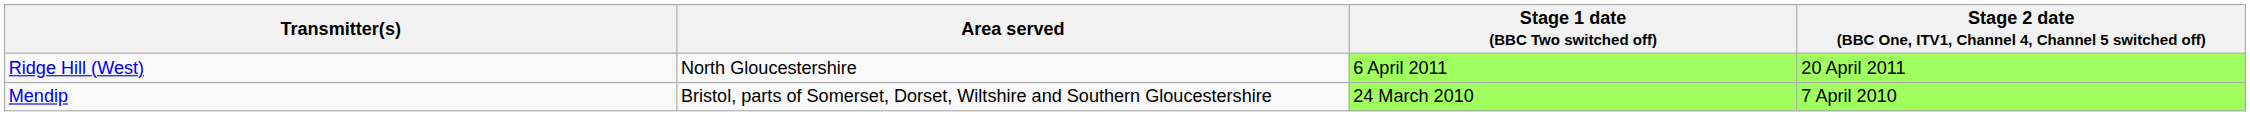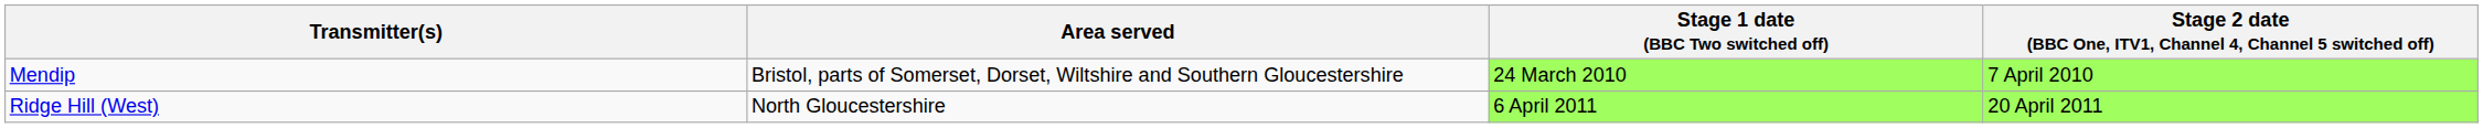 <table class="wikitable" width=100%>
 <tr>
 <th width="30%">Transmitter(s)</th>
 <th width="30%">Area served</th>
 <th width="20%">Stage 1 date<br> <small>(BBC Two switched off)</small></th>
 <th width="20%">Stage 2 date<br> <small>(BBC One, ITV1, Channel 4, Channel 5 switched off)</small></th>
 </tr>
 <tr>
+<td><a href='#'>Mendip</a></td>
+<td>Bristol, parts of Somerset, Dorset, Wiltshire and Southern Gloucestershire</td>
+<td rowspan=1 bgcolor=#A0FF5F>24 March 2010</td>
+<td rowspan=1 bgcolor=#A0FF5F>7 April 2010</td>
+</tr>
+<tr>
 <td><a href='#'>Ridge Hill (West)</a></td>
 <td>North Gloucestershire</td>
 <td rowspan=1 bgcolor=#A0FF5F>6 April 2011</td>
 <td rowspan=1 bgcolor=#A0FF5F>20 April 2011</td>
 </tr>
-<tr>
-<td><a href='#'>Mendip</a></td>
-<td>Bristol, parts of Somerset, Dorset, Wiltshire and Southern Gloucestershire</td>
-<td rowspan=1 bgcolor=#A0FF5F>24 March 2010</td>
-<td rowspan=1 bgcolor=#A0FF5F>7 April 2010</td>
-</tr>
 </table>
